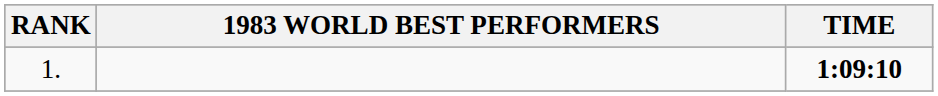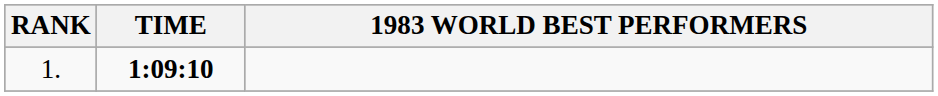 <table class=wikitable>
 <tr>
 <th>RANK</th>
+<th align="center" style="width: 5em">TIME</th>
 <th align="center" style="width: 25em">1983 WORLD BEST PERFORMERS</th>
-<th align="center" style="width: 5em">TIME</th>
 </tr>
 <tr>
 <td align="center">1.</td>
+<td align="center"><strong>1:09:10</strong></td>
 <td></td>
-<td align="center"><strong>1:09:10</strong></td>
 </tr>
 </table>
